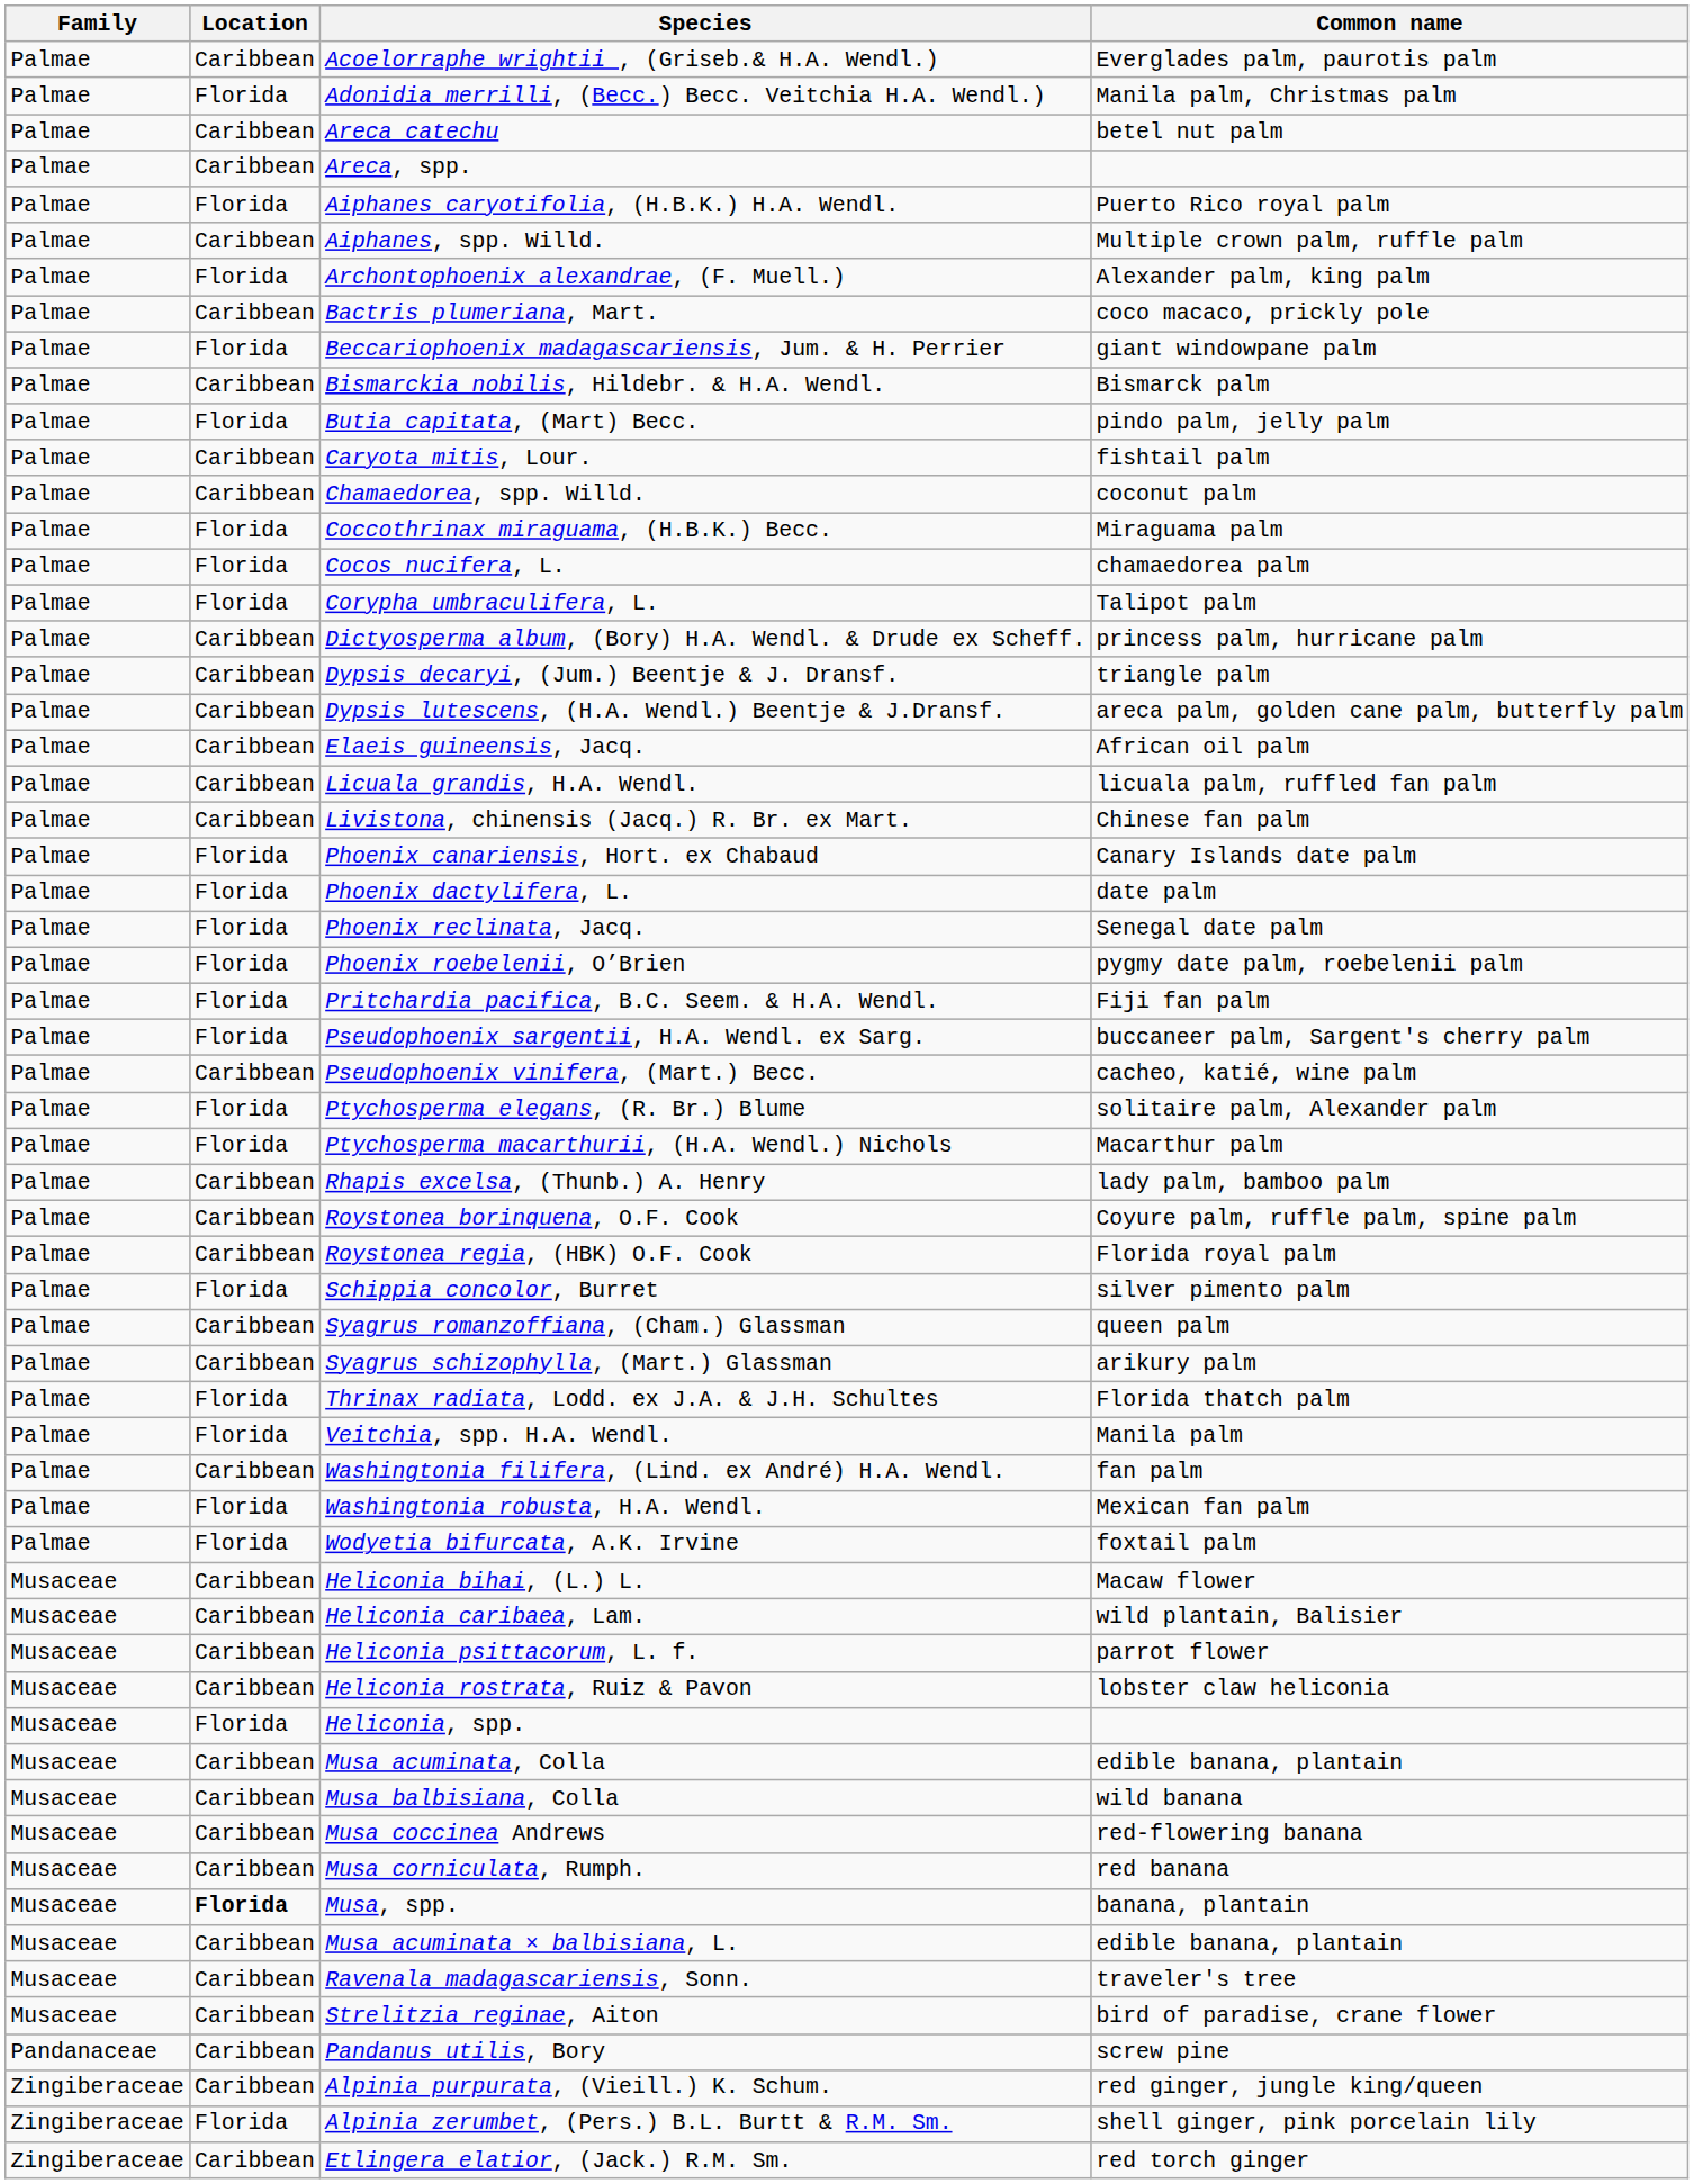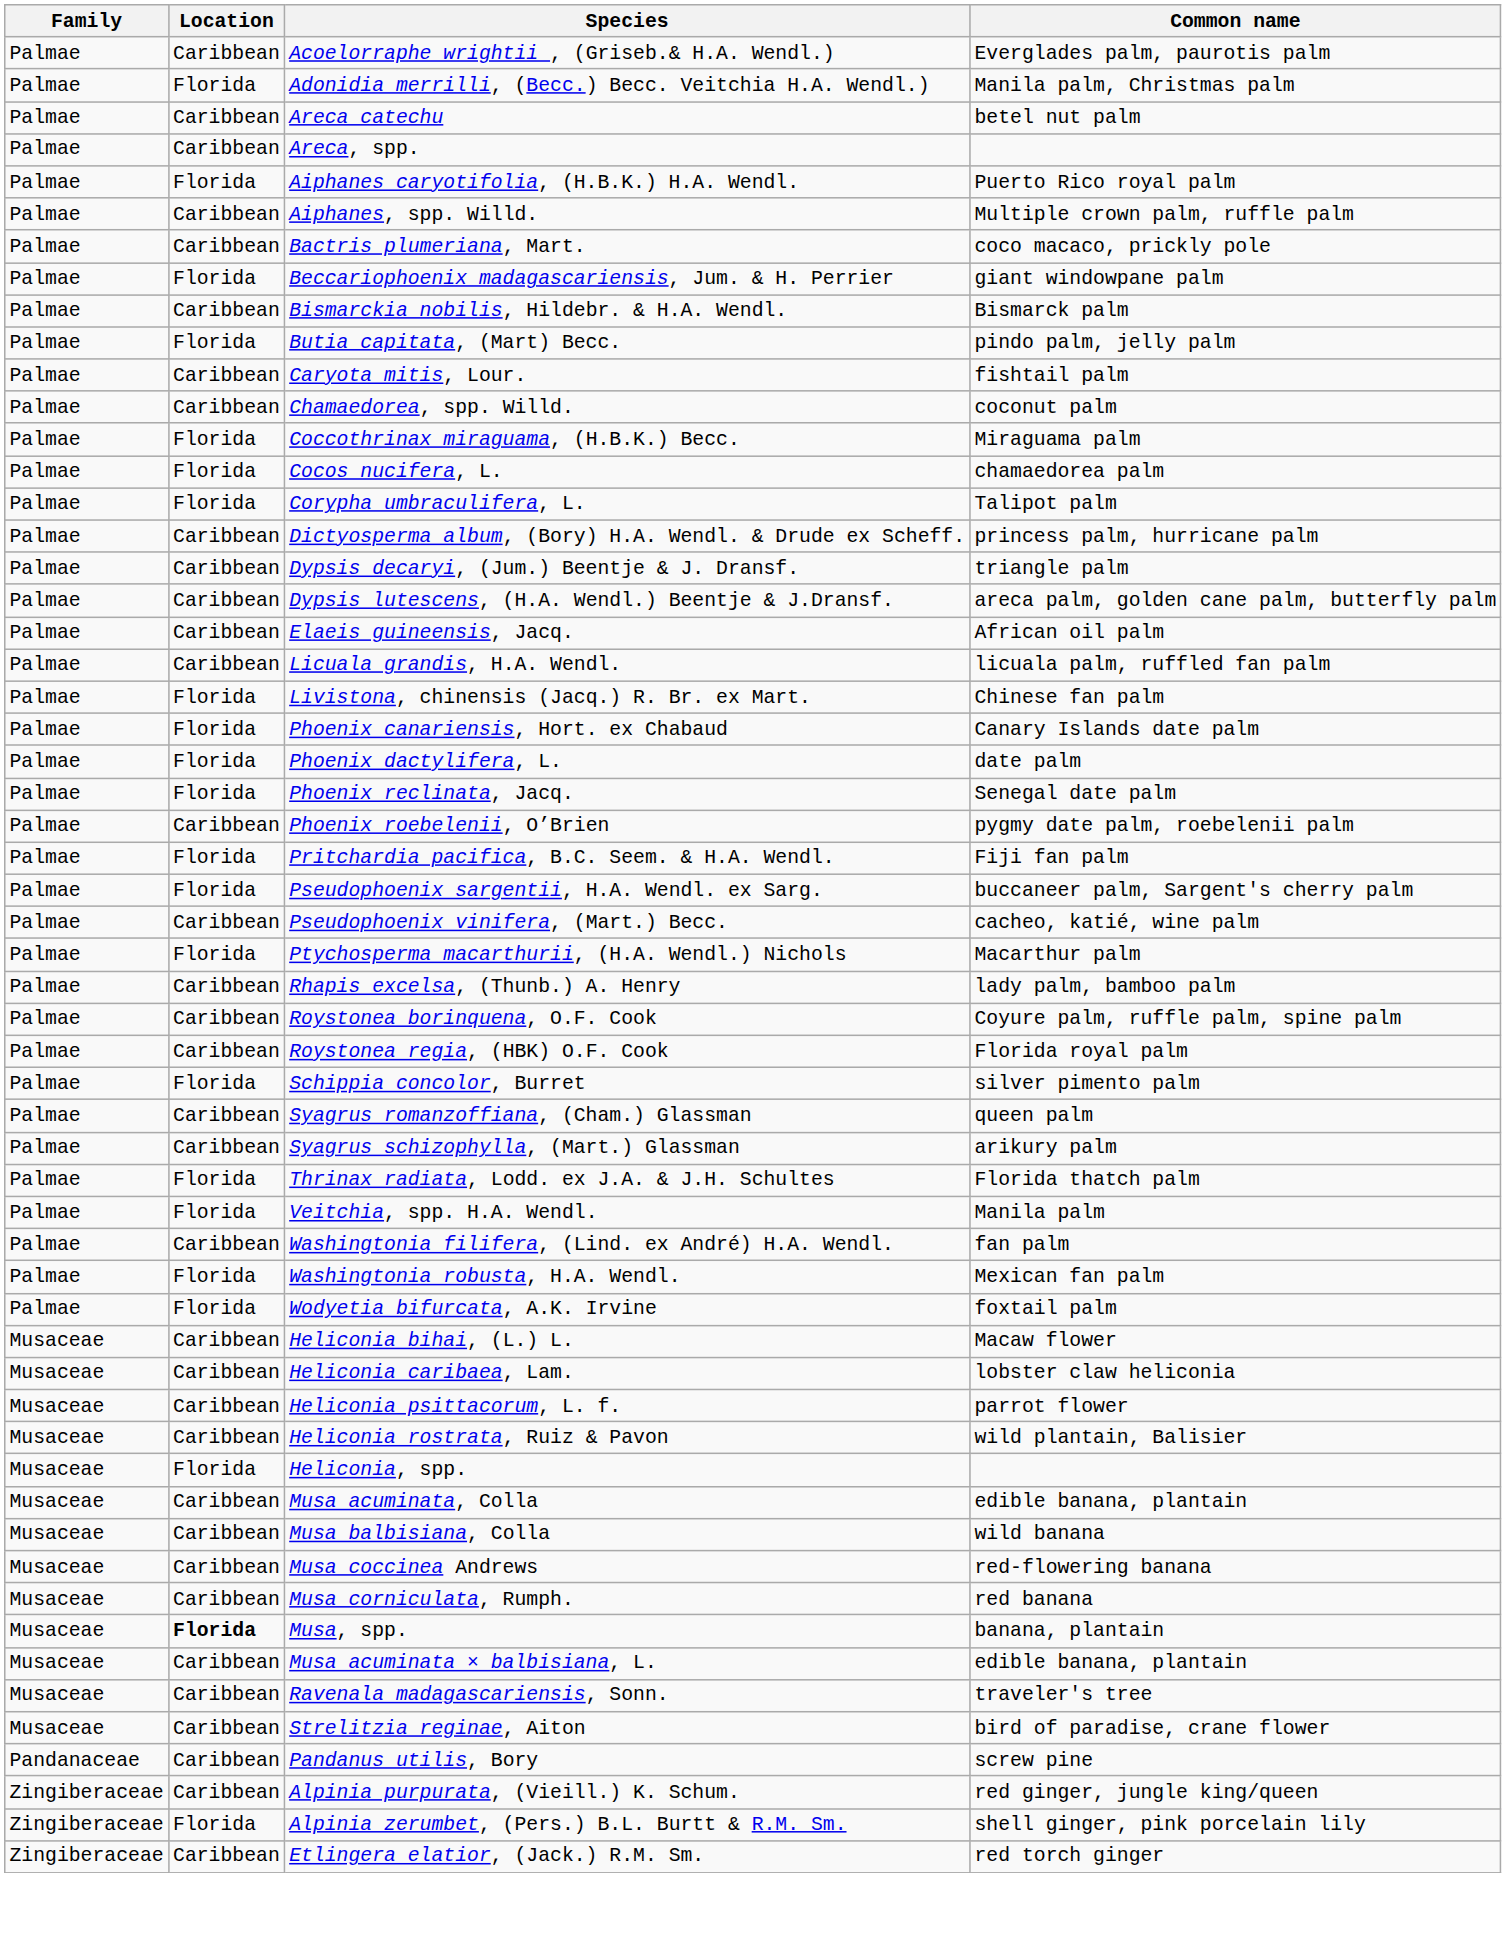 <table class="wikitable sortable" style="text-align:left">
 <tr>
 <th>Family</th>
 <th>Location</th>
 <th>Species</th>
 <th>Common name</th>
 </tr>
 <tr>
 <td>Palmae</td>
 <td>Caribbean</td>
 <td><em><a href='#'>Acoelorraphe wrightii </a></em>, (Griseb.& H.A. Wendl.)</td>
 <td>Everglades palm, paurotis palm</td>
 </tr>
 <tr>
 <td>Palmae</td>
 <td>Florida</td>
 <td><em><a href='#'>Adonidia merrilli</a></em>, (<a href='#'>Becc.</a>) Becc. Veitchia H.A. Wendl.)</td>
 <td>Manila palm, Christmas palm</td>
 </tr>
 <tr>
 <td>Palmae</td>
 <td>Caribbean</td>
 <td><em><a href='#'>Areca catechu</a></em></td>
 <td>betel nut palm</td>
 </tr>
 <tr>
 <td>Palmae</td>
 <td>Caribbean</td>
 <td><em><a href='#'>Areca</a></em>, spp.</td>
 <td> </td>
 </tr>
 <tr>
 <td>Palmae</td>
 <td>Florida</td>
 <td><em><a href='#'>Aiphanes caryotifolia</a></em>, (H.B.K.) H.A. Wendl.</td>
 <td>Puerto Rico royal palm</td>
 </tr>
 <tr>
 <td>Palmae</td>
 <td>Caribbean</td>
 <td><em><a href='#'>Aiphanes</a></em>, spp. Willd.</td>
 <td>Multiple crown palm, ruffle palm</td>
-</tr>
-<tr>
-<td>Palmae</td>
-<td>Florida</td>
-<td><em><a href='#'>Archontophoenix alexandrae</a></em>, (F. Muell.)</td>
-<td>Alexander palm, king palm</td>
 </tr>
 <tr>
 <td>Palmae</td>
 <td>Caribbean</td>
 <td><em><a href='#'>Bactris plumeriana</a></em>, Mart.</td>
 <td>coco macaco, prickly pole</td>
 </tr>
 <tr>
 <td>Palmae</td>
 <td>Florida</td>
 <td><em><a href='#'>Beccariophoenix madagascariensis</a></em>, Jum. & H. Perrier</td>
 <td>giant windowpane palm</td>
 </tr>
 <tr>
 <td>Palmae</td>
 <td>Caribbean</td>
 <td><em><a href='#'>Bismarckia nobilis</a></em>, Hildebr. & H.A. Wendl.</td>
 <td>Bismarck palm</td>
 </tr>
 <tr>
 <td>Palmae</td>
 <td>Florida</td>
 <td><em><a href='#'>Butia capitata</a></em>, (Mart) Becc.</td>
 <td>pindo palm, jelly palm</td>
 </tr>
 <tr>
 <td>Palmae</td>
 <td>Caribbean</td>
 <td><em><a href='#'>Caryota mitis</a></em>, Lour.</td>
 <td>fishtail palm</td>
 </tr>
 <tr>
 <td>Palmae</td>
 <td>Caribbean</td>
 <td><em><a href='#'>Chamaedorea</a></em>, spp. Willd.</td>
 <td>coconut palm</td>
 </tr>
 <tr>
 <td>Palmae</td>
 <td>Florida</td>
 <td><em><a href='#'>Coccothrinax miraguama</a></em>, (H.B.K.) Becc.</td>
 <td>Miraguama palm</td>
 </tr>
 <tr>
 <td>Palmae</td>
 <td>Florida</td>
 <td><em><a href='#'>Cocos nucifera</a></em>, L.</td>
 <td>chamaedorea palm</td>
 </tr>
 <tr>
 <td>Palmae</td>
 <td>Florida</td>
 <td><em><a href='#'>Corypha umbraculifera</a></em>, L.</td>
 <td>Talipot palm</td>
 </tr>
 <tr>
 <td>Palmae</td>
 <td>Caribbean</td>
 <td><em><a href='#'>Dictyosperma album</a></em>, (Bory) H.A. Wendl. & Drude ex Scheff.</td>
 <td>princess palm, hurricane palm</td>
 </tr>
 <tr>
 <td>Palmae</td>
 <td>Caribbean</td>
 <td><em><a href='#'>Dypsis decaryi</a></em>, (Jum.) Beentje & J. Dransf.</td>
 <td>triangle palm</td>
 </tr>
 <tr>
 <td>Palmae</td>
 <td>Caribbean</td>
 <td><em><a href='#'>Dypsis lutescens</a></em>, (H.A. Wendl.) Beentje & J.Dransf.</td>
 <td>areca palm, golden cane palm, butterfly palm</td>
 </tr>
 <tr>
 <td>Palmae</td>
 <td>Caribbean</td>
 <td><em><a href='#'>Elaeis guineensis</a></em>, Jacq.</td>
 <td>African oil palm</td>
 </tr>
 <tr>
 <td>Palmae</td>
 <td>Caribbean</td>
 <td><em><a href='#'>Licuala grandis</a></em>, H.A. Wendl.</td>
 <td>licuala palm, ruffled fan palm</td>
 </tr>
 <tr>
 <td>Palmae</td>
-<td>Caribbean</td>
+<td>Florida</td>
 <td><em><a href='#'>Livistona</a></em>, chinensis (Jacq.) R. Br. ex Mart.</td>
 <td>Chinese fan palm</td>
 </tr>
 <tr>
 <td>Palmae</td>
 <td>Florida</td>
 <td><em><a href='#'>Phoenix canariensis</a></em>, Hort. ex Chabaud</td>
 <td>Canary Islands date palm</td>
 </tr>
 <tr>
 <td>Palmae</td>
 <td>Florida</td>
 <td><em><a href='#'>Phoenix dactylifera</a></em>, L.</td>
 <td>date palm</td>
 </tr>
 <tr>
 <td>Palmae</td>
 <td>Florida</td>
 <td><em><a href='#'>Phoenix reclinata</a></em>, Jacq.</td>
 <td>Senegal date palm</td>
 </tr>
 <tr>
 <td>Palmae</td>
-<td>Florida</td>
+<td>Caribbean</td>
 <td><em><a href='#'>Phoenix roebelenii</a></em>, O’Brien</td>
 <td>pygmy date palm, roebelenii palm</td>
 </tr>
 <tr>
 <td>Palmae</td>
 <td>Florida</td>
 <td><em><a href='#'>Pritchardia pacifica</a></em>, B.C. Seem. & H.A. Wendl.</td>
 <td>Fiji fan palm</td>
 </tr>
 <tr>
 <td>Palmae</td>
 <td>Florida</td>
 <td><em><a href='#'>Pseudophoenix sargentii</a></em>, H.A. Wendl. ex Sarg.</td>
 <td>buccaneer palm, Sargent's cherry palm</td>
 </tr>
 <tr>
 <td>Palmae</td>
 <td>Caribbean</td>
 <td><em><a href='#'>Pseudophoenix vinifera</a></em>, (Mart.) Becc.</td>
 <td>cacheo, katié, wine palm</td>
-</tr>
-<tr>
-<td>Palmae</td>
-<td>Florida</td>
-<td><em><a href='#'>Ptychosperma elegans</a></em>, (R. Br.) Blume</td>
-<td>solitaire palm, Alexander palm</td>
 </tr>
 <tr>
 <td>Palmae</td>
 <td>Florida</td>
 <td><em><a href='#'>Ptychosperma macarthurii</a></em>, (H.A. Wendl.) Nichols</td>
 <td>Macarthur palm</td>
 </tr>
 <tr>
 <td>Palmae</td>
 <td>Caribbean</td>
 <td><em><a href='#'>Rhapis excelsa</a></em>, (Thunb.) A. Henry</td>
 <td>lady palm, bamboo palm</td>
 </tr>
 <tr>
 <td>Palmae</td>
 <td>Caribbean</td>
 <td><em><a href='#'>Roystonea borinquena</a></em>, O.F. Cook</td>
 <td>Coyure palm, ruffle palm, spine palm</td>
 </tr>
 <tr>
 <td>Palmae</td>
 <td>Caribbean</td>
 <td><em><a href='#'>Roystonea regia</a></em>, (HBK) O.F. Cook</td>
 <td>Florida royal palm</td>
 </tr>
 <tr>
 <td>Palmae</td>
 <td>Florida</td>
 <td><em><a href='#'>Schippia concolor</a></em>, Burret</td>
 <td>silver pimento palm</td>
 </tr>
 <tr>
 <td>Palmae</td>
 <td>Caribbean</td>
 <td><em><a href='#'>Syagrus romanzoffiana</a></em>, (Cham.) Glassman</td>
 <td>queen palm</td>
 </tr>
 <tr>
 <td>Palmae</td>
 <td>Caribbean</td>
 <td><em><a href='#'>Syagrus schizophylla</a></em>, (Mart.) Glassman</td>
 <td>arikury palm</td>
 </tr>
 <tr>
 <td>Palmae</td>
 <td>Florida</td>
 <td><em><a href='#'>Thrinax radiata</a></em>, Lodd. ex J.A. & J.H. Schultes</td>
 <td>Florida thatch palm</td>
 </tr>
 <tr>
 <td>Palmae</td>
 <td>Florida</td>
 <td><em><a href='#'>Veitchia</a></em>, spp. H.A. Wendl.</td>
 <td>Manila palm</td>
 </tr>
 <tr>
 <td>Palmae</td>
 <td>Caribbean</td>
 <td><em><a href='#'>Washingtonia filifera</a></em>, (Lind. ex André) H.A. Wendl.</td>
 <td>fan palm</td>
 </tr>
 <tr>
 <td>Palmae</td>
 <td>Florida</td>
 <td><em><a href='#'>Washingtonia robusta</a></em>, H.A. Wendl.</td>
 <td>Mexican fan palm</td>
 </tr>
 <tr>
 <td>Palmae</td>
 <td>Florida</td>
 <td><em><a href='#'>Wodyetia bifurcata</a></em>, A.K. Irvine</td>
 <td>foxtail palm</td>
 </tr>
 <tr>
 <td>Musaceae</td>
 <td>Caribbean</td>
 <td><em><a href='#'>Heliconia bihai</a></em>, (L.) L.</td>
 <td>Macaw flower</td>
 </tr>
 <tr>
 <td>Musaceae</td>
 <td>Caribbean</td>
 <td><em><a href='#'>Heliconia caribaea</a></em>, Lam.</td>
-<td>wild plantain, Balisier</td>
+<td>lobster claw heliconia</td>
 </tr>
 <tr>
 <td>Musaceae</td>
 <td>Caribbean</td>
 <td><em><a href='#'>Heliconia psittacorum</a></em>, L. f.</td>
 <td>parrot flower</td>
 </tr>
 <tr>
 <td>Musaceae</td>
 <td>Caribbean</td>
 <td><em><a href='#'>Heliconia rostrata</a></em>, Ruiz & Pavon</td>
-<td>lobster claw heliconia</td>
+<td>wild plantain, Balisier</td>
 </tr>
 <tr>
 <td>Musaceae</td>
 <td>Florida</td>
 <td><em><a href='#'>Heliconia</a></em>, spp.</td>
 <td> </td>
 </tr>
 <tr>
 <td>Musaceae</td>
 <td>Caribbean</td>
 <td><em><a href='#'>Musa acuminata</a></em>, Colla</td>
 <td>edible banana, plantain</td>
 </tr>
 <tr>
 <td>Musaceae</td>
 <td>Caribbean</td>
 <td><em><a href='#'>Musa balbisiana</a></em>, Colla</td>
 <td>wild banana</td>
 </tr>
 <tr>
 <td>Musaceae</td>
 <td>Caribbean</td>
 <td><em><a href='#'>Musa coccinea</a></em> Andrews</td>
 <td>red-flowering banana</td>
 </tr>
 <tr>
 <td>Musaceae</td>
 <td>Caribbean</td>
 <td><em><a href='#'>Musa corniculata</a></em>, Rumph.</td>
 <td>red banana</td>
 </tr>
 <tr>
 <td>Musaceae</td>
 <td><strong>Florida</strong></td>
 <td><em><a href='#'>Musa</a></em>, spp.</td>
 <td>banana, plantain</td>
 </tr>
 <tr>
 <td>Musaceae</td>
 <td>Caribbean</td>
 <td><em><a href='#'>Musa acuminata × balbisiana</a></em>, L.</td>
 <td>edible banana, plantain</td>
 </tr>
 <tr>
 <td>Musaceae</td>
 <td>Caribbean</td>
 <td><em><a href='#'>Ravenala madagascariensis</a></em>, Sonn.</td>
 <td>traveler's tree</td>
 </tr>
 <tr>
 <td>Musaceae</td>
 <td>Caribbean</td>
 <td><em><a href='#'>Strelitzia reginae</a></em>, Aiton</td>
 <td>bird of paradise, crane flower</td>
 </tr>
 <tr>
 <td>Pandanaceae</td>
 <td>Caribbean</td>
 <td><em><a href='#'>Pandanus utilis</a></em>, Bory</td>
 <td>screw pine</td>
 </tr>
 <tr>
 <td>Zingiberaceae</td>
 <td>Caribbean</td>
 <td><em><a href='#'>Alpinia purpurata</a></em>, (Vieill.) K. Schum.</td>
 <td>red ginger, jungle king/queen</td>
 </tr>
 <tr>
 <td>Zingiberaceae</td>
 <td>Florida</td>
 <td><em><a href='#'>Alpinia zerumbet</a></em>, (Pers.) B.L. Burtt & <a href='#'>R.M. Sm.</a></td>
 <td>shell ginger, pink porcelain lily</td>
 </tr>
 <tr>
 <td>Zingiberaceae</td>
 <td>Caribbean</td>
 <td><em><a href='#'>Etlingera elatior</a></em>, (Jack.) R.M. Sm.</td>
 <td>red torch ginger</td>
 </tr>
 </table>
